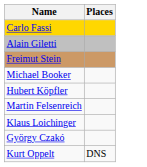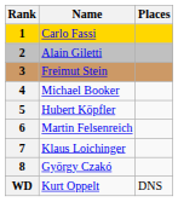 <table class="wikitable">
 <tr>
+<th>Rank</th>
 <th>Name</th>
 <th>Places</th>
 </tr>
 <tr bgcolor="gold">
+<td align="center"><strong>1</strong></td>
 <td> <a href='#'>Carlo Fassi</a></td>
 <td></td>
 </tr>
 <tr bgcolor="silver">
+<td align="center"><strong>2</strong></td>
 <td> <a href='#'>Alain Giletti</a></td>
 <td></td>
 </tr>
 <tr bgcolor="cc9966">
+<td align="center"><strong>3</strong></td>
 <td> <a href='#'>Freimut Stein</a></td>
 <td></td>
 </tr>
 <tr>
+<th>4</th>
 <td> <a href='#'>Michael Booker</a></td>
 <td></td>
 </tr>
 <tr>
+<th>5</th>
 <td> <a href='#'>Hubert Köpfler</a></td>
 <td></td>
 </tr>
 <tr>
+<th>6</th>
 <td> <a href='#'>Martin Felsenreich</a></td>
 <td></td>
 </tr>
 <tr>
+<th>7</th>
 <td> <a href='#'>Klaus Loichinger</a></td>
 <td></td>
 </tr>
 <tr>
+<th>8</th>
 <td> <a href='#'>György Czakó</a></td>
 <td></td>
 </tr>
 <tr>
+<th>WD</th>
 <td> <a href='#'>Kurt Oppelt</a></td>
 <td>DNS</td>
 </tr>
 </table>
